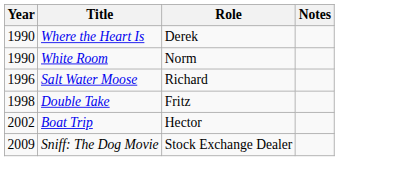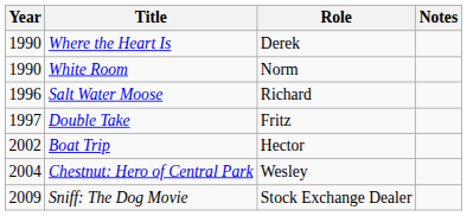 <table class="wikitable sortable">
 <tr>
 <th>Year</th>
 <th>Title</th>
 <th>Role</th>
 <th class="unsortable">Notes</th>
 </tr>
 <tr>
 <td>1990</td>
 <td><a href='#'><em>Where the Heart Is</em></a></td>
 <td>Derek</td>
 <td></td>
 </tr>
 <tr>
 <td>1990</td>
 <td><a href='#'><em>White Room</em></a></td>
 <td>Norm</td>
 <td></td>
 </tr>
 <tr>
 <td>1996</td>
 <td><em><a href='#'>Salt Water Moose</a></em></td>
 <td>Richard</td>
 <td></td>
 </tr>
 <tr>
-<td>1998</td>
+<td>1997</td>
 <td><a href='#'><em>Double Take</em></a></td>
 <td>Fritz</td>
 <td></td>
 </tr>
 <tr>
 <td>2002</td>
 <td><a href='#'><em>Boat Trip</em></a></td>
 <td>Hector</td>
 <td></td>
 </tr>
 <tr>
+<td>2004</td>
+<td><em><a href='#'>Chestnut: Hero of Central Park</a></em></td>
+<td>Wesley</td>
+<td></td>
+</tr>
+<tr>
 <td>2009</td>
 <td><em>Sniff: The Dog Movie</em></td>
 <td>Stock Exchange Dealer</td>
 <td></td>
 </tr>
 </table>
